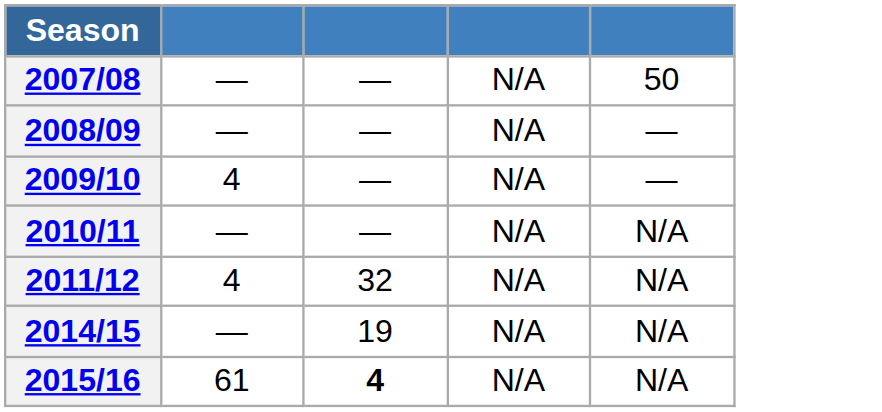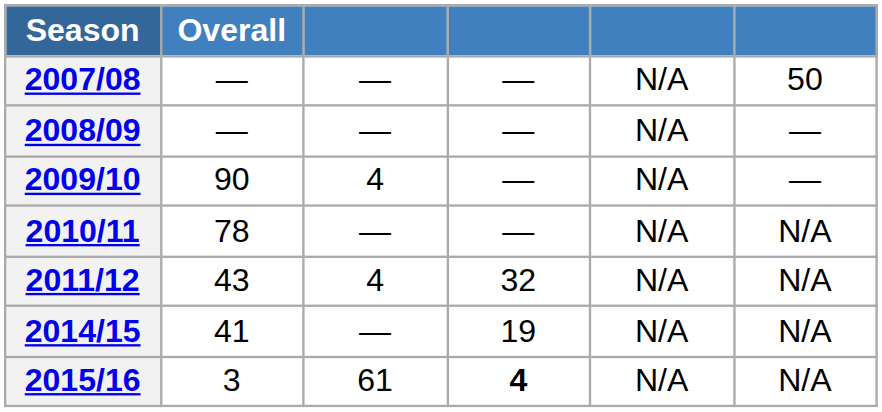 <table class="wikitable" style="font-size:86%; text-align:center; border:grey solid 1px; border-collapse:collapse; background:#ffffff;">
 <tr>
 <th style="background-color:#369; color:white; width:60px;"> Season </th>
+<th style="background-color:#4180be; color:white; width:55px;">Overall</th>
 <th style="background-color:#4180be; color:white; width:55px;"></th>
 <th style="background-color:#4180be; color:white; width:55px;"></th>
 <th style="background-color:#4180be; color:white; width:55px;"></th>
 <th style="background-color:#4180be; color:white; width:55px;"></th>
 </tr>
 <tr>
 <th scope=row align=center><a href='#'>2007/08</a></th>
 <td align=center>—</td>
 <td align=center>—</td>
+<td align=center>—</td>
 <td align=center>N/A</td>
 <td align=center>50</td>
 </tr>
 <tr>
 <th scope=row align=center><a href='#'>2008/09</a></th>
 <td align=center>—</td>
 <td align=center>—</td>
+<td align=center>—</td>
 <td align=center>N/A</td>
 <td align=center>—</td>
 </tr>
 <tr>
 <th scope=row align=center><a href='#'>2009/10</a></th>
+<td align=center>90</td>
 <td align=center>4</td>
 <td align=center>—</td>
 <td align=center>N/A</td>
 <td align=center>—</td>
 </tr>
 <tr>
 <th scope=row align=center><a href='#'>2010/11</a></th>
+<td align=center>78</td>
 <td align=center>—</td>
 <td align=center>—</td>
 <td align=center>N/A</td>
 <td align=center>N/A</td>
 </tr>
 <tr>
 <th scope=row align=center><a href='#'>2011/12</a></th>
+<td align=center>43</td>
 <td align=center>4</td>
 <td align=center>32</td>
 <td align=center>N/A</td>
 <td align=center>N/A</td>
 </tr>
 <tr>
 <th scope=row align=center><a href='#'>2014/15</a></th>
+<td align=center>41</td>
 <td align=center>—</td>
 <td align=center>19</td>
 <td align=center>N/A</td>
 <td align=center>N/A</td>
 </tr>
 <tr>
 <th scope=row align=center><a href='#'>2015/16</a></th>
+<td align=center>3</td>
 <td align=center>61</td>
 <td align=center><strong>4</strong></td>
 <td align=center>N/A</td>
 <td align=center>N/A</td>
 </tr>
 </table>
